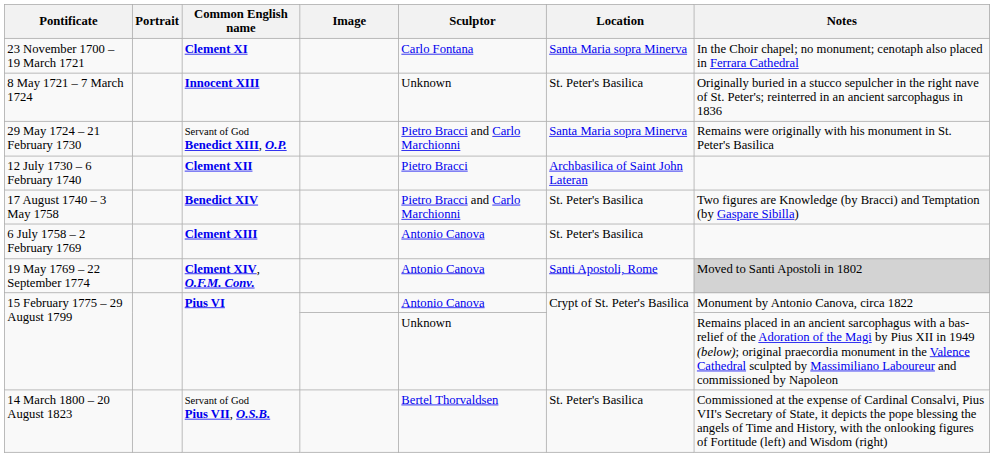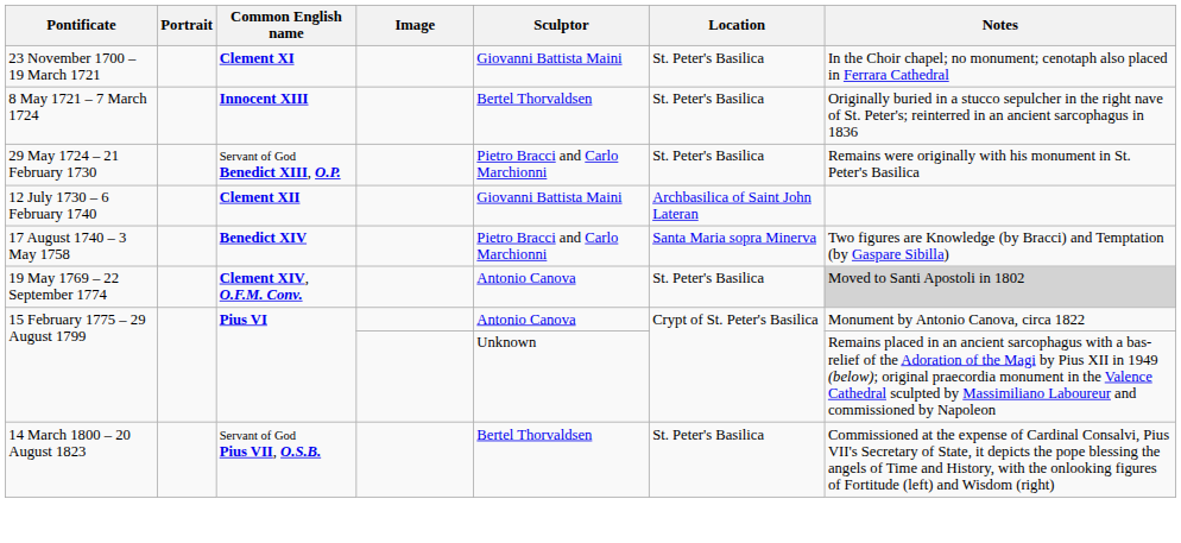 <table class=wikitable>
 <tr>
 <th style="width:13%;">Pontificate</th>
 <th style="width:5%;">Portrait</th>
 <th style="width:12%;">Common English name</th>
 <th>Image</th>
 <th style="width:15%;">Sculptor</th>
 <th style="width:15%;">Location</th>
 <th style="width:30%;">Notes</th>
 </tr>
 <tr valign="top">
 <td>23 November 1700 – 19 March 1721</td>
 <td></td>
 <td><strong><a href='#'>Clement XI</a></strong></td>
 <td></td>
-<td><a href='#'>Carlo Fontana</a></td>
-<td><a href='#'>Santa Maria sopra Minerva</a></td>
+<td><a href='#'>Giovanni Battista Maini</a></td>
+<td>St. Peter's Basilica</td>
 <td>In the Choir chapel; no monument; cenotaph also placed in <a href='#'>Ferrara Cathedral</a></td>
 </tr>
 <tr valign="top">
 <td>8 May 1721 – 7 March 1724</td>
 <td></td>
 <td><strong><a href='#'>Innocent XIII</a></strong></td>
 <td></td>
-<td>Unknown</td>
+<td><a href='#'>Bertel Thorvaldsen</a></td>
 <td>St. Peter's Basilica</td>
 <td>Originally buried in a stucco sepulcher in the right nave of St. Peter's; reinterred in an ancient sarcophagus in 1836</td>
 </tr>
 <tr valign="top">
 <td>29 May 1724 – 21 February 1730</td>
 <td></td>
 <td><small>Servant of God</small><br><strong><a href='#'>Benedict XIII</a></strong>, <strong><em><a href='#'>O.P.</a></em></strong></td>
 <td></td>
 <td><a href='#'>Pietro Bracci</a> and <a href='#'>Carlo Marchionni</a></td>
-<td><a href='#'>Santa Maria sopra Minerva</a></td>
+<td>St. Peter's Basilica</td>
 <td>Remains were originally with his monument in St. Peter's Basilica</td>
 </tr>
 <tr valign="top">
 <td>12 July 1730 – 6 February 1740</td>
 <td></td>
 <td><strong><a href='#'>Clement XII</a></strong></td>
 <td></td>
-<td><a href='#'>Pietro Bracci</a></td>
+<td><a href='#'>Giovanni Battista Maini</a></td>
 <td><a href='#'>Archbasilica of Saint John Lateran</a></td>
 <td></td>
 </tr>
 <tr valign="top">
 <td>17 August 1740 – 3 May 1758</td>
 <td></td>
 <td><strong><a href='#'>Benedict XIV</a></strong></td>
 <td></td>
 <td><a href='#'>Pietro Bracci</a> and <a href='#'>Carlo Marchionni</a></td>
-<td>St. Peter's Basilica</td>
+<td><a href='#'>Santa Maria sopra Minerva</a></td>
 <td>Two figures are Knowledge (by Bracci) and Temptation (by <a href='#'>Gaspare Sibilla</a>)</td>
-</tr>
-<tr valign="top">
-<td>6 July 1758 – 2 February 1769</td>
-<td></td>
-<td><strong><a href='#'>Clement XIII</a></strong></td>
-<td></td>
-<td><a href='#'>Antonio Canova</a></td>
-<td>St. Peter's Basilica</td>
-<td></td>
 </tr>
 <tr valign="top">
 <td>19 May 1769 – 22 September 1774</td>
 <td></td>
 <td><strong><a href='#'>Clement XIV</a></strong>, <strong><em><a href='#'>O.F.M. Conv.</a></em></strong></td>
 <td></td>
 <td><a href='#'>Antonio Canova</a></td>
-<td><a href='#'>Santi Apostoli, Rome</a></td>
+<td>St. Peter's Basilica</td>
 <td style="background: lightgrey;">Moved to Santi Apostoli in 1802</td>
 </tr>
 <tr valign="top">
 <td rowspan="2">15 February 1775 – 29 August 1799</td>
 <td rowspan="2"></td>
 <td rowspan="2"><strong><a href='#'>Pius VI</a></strong></td>
 <td></td>
 <td><a href='#'>Antonio Canova</a></td>
 <td rowspan="2">Crypt of St. Peter's Basilica</td>
 <td>Monument by Antonio Canova, circa 1822</td>
 </tr>
 <tr valign="top">
 <td></td>
 <td>Unknown</td>
 <td>Remains placed in an ancient sarcophagus with a bas-relief of the <a href='#'>Adoration of the Magi</a> by Pius XII in 1949 <em>(below)</em>; original praecordia monument in the <a href='#'>Valence Cathedral</a> sculpted by <a href='#'>Massimiliano Laboureur</a> and commissioned by Napoleon</td>
 </tr>
 <tr valign="top">
 <td>14 March 1800 – 20 August 1823</td>
 <td></td>
 <td><small>Servant of God</small><br><strong><a href='#'>Pius VII</a></strong>, <strong><em><a href='#'>O.S.B.</a></em></strong></td>
 <td></td>
 <td><a href='#'>Bertel Thorvaldsen</a></td>
 <td>St. Peter's Basilica</td>
 <td>Commissioned at the expense of Cardinal Consalvi, Pius VII's Secretary of State, it depicts the pope blessing the angels of Time and History, with the onlooking figures of Fortitude (left) and Wisdom (right)</td>
 </tr>
 </table>
